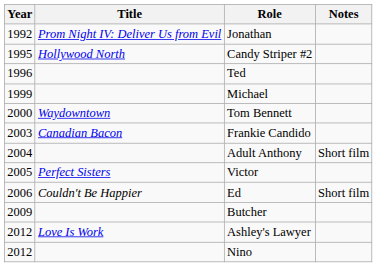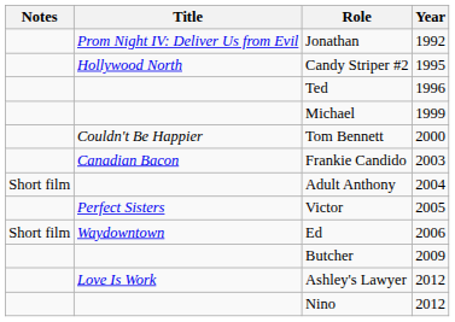 <table class="wikitable sortable">
 <tr>
-<th>Year</th>
+<th class="unsortable">Notes</th>
 <th>Title</th>
 <th>Role</th>
-<th class="unsortable">Notes</th>
+<th>Year</th>
 </tr>
 <tr>
-<td>1992</td>
+<td></td>
 <td><em><a href='#'>Prom Night IV: Deliver Us from Evil</a></em></td>
 <td>Jonathan</td>
-<td></td>
+<td>1992</td>
 </tr>
 <tr>
-<td>1995</td>
+<td></td>
 <td><em><a href='#'>Hollywood North</a></em></td>
 <td>Candy Striper #2</td>
-<td></td>
+<td>1995</td>
 </tr>
 <tr>
-<td>1996</td>
+<td></td>
 <td><em></em></td>
 <td>Ted</td>
-<td></td>
+<td>1996</td>
 </tr>
 <tr>
-<td>1999</td>
+<td></td>
 <td><em></em></td>
 <td>Michael</td>
-<td></td>
+<td>1999</td>
 </tr>
 <tr>
+<td></td>
+<td><em>Couldn't Be Happier</em></td>
+<td>Tom Bennett</td>
 <td>2000</td>
-<td><em><a href='#'>Waydowntown</a></em></td>
-<td>Tom Bennett</td>
-<td></td>
 </tr>
 <tr>
-<td>2003</td>
+<td></td>
 <td><em><a href='#'>Canadian Bacon</a></em></td>
 <td>Frankie Candido</td>
-<td></td>
+<td>2003</td>
 </tr>
 <tr>
-<td>2004</td>
+<td>Short film</td>
 <td><em></em></td>
 <td>Adult Anthony</td>
-<td>Short film</td>
+<td>2004</td>
 </tr>
 <tr>
-<td>2005</td>
+<td></td>
 <td><em><a href='#'>Perfect Sisters</a></em></td>
 <td>Victor</td>
-<td></td>
+<td>2005</td>
 </tr>
 <tr>
+<td>Short film</td>
+<td><em><a href='#'>Waydowntown</a></em></td>
+<td>Ed</td>
 <td>2006</td>
-<td><em>Couldn't Be Happier</em></td>
-<td>Ed</td>
-<td>Short film</td>
 </tr>
 <tr>
-<td>2009</td>
+<td></td>
 <td><em></em></td>
 <td>Butcher</td>
-<td></td>
+<td>2009</td>
 </tr>
 <tr>
-<td>2012</td>
+<td></td>
 <td><em><a href='#'>Love Is Work</a></em></td>
 <td>Ashley's Lawyer</td>
-<td></td>
+<td>2012</td>
 </tr>
 <tr>
-<td>2012</td>
+<td></td>
 <td><em></em></td>
 <td>Nino</td>
-<td></td>
+<td>2012</td>
 </tr>
 </table>
